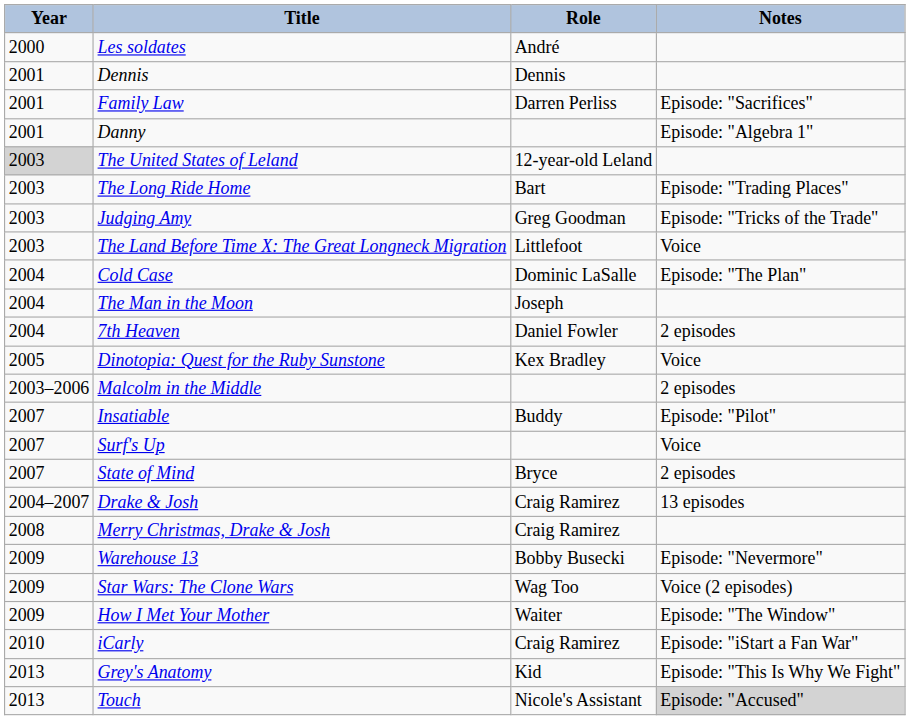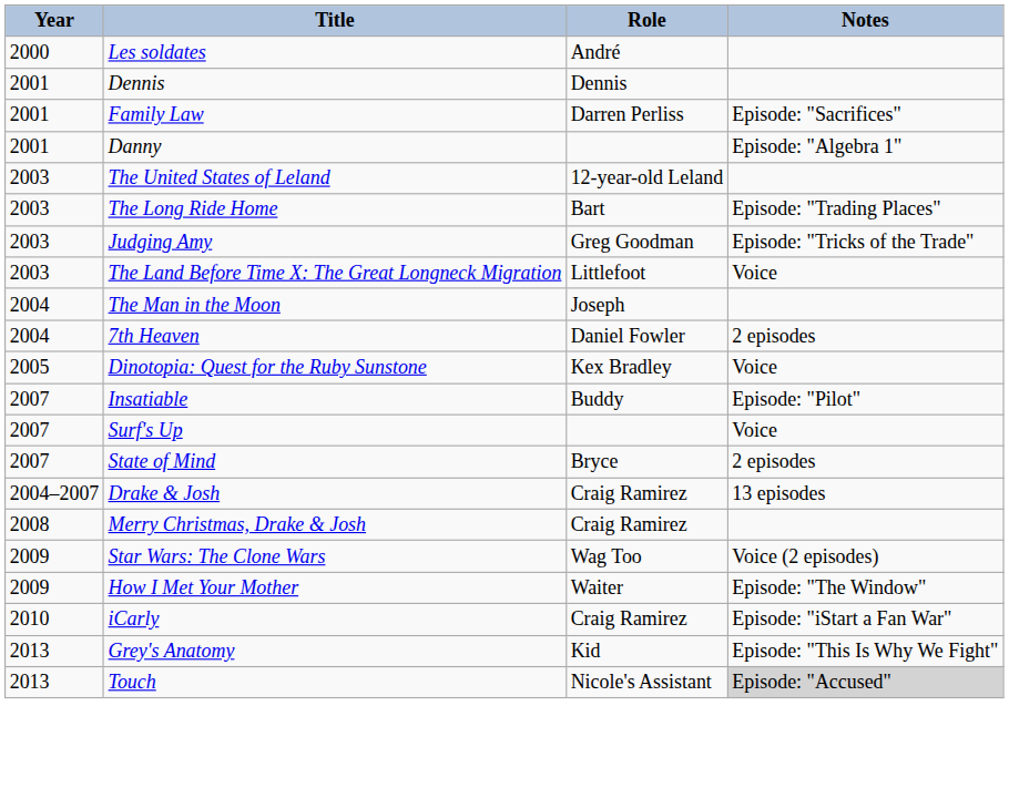 <table class="wikitable">
 <tr>
 <th style="background:#B0C4DE;">Year</th>
 <th style="background:#B0C4DE;">Title</th>
 <th style="background:#B0C4DE;">Role</th>
 <th style="background:#B0C4DE;">Notes</th>
 </tr>
 <tr>
 <td>2000</td>
 <td><em><a href='#'>Les soldates</a></em></td>
 <td>André</td>
 <td></td>
 </tr>
 <tr>
 <td>2001</td>
 <td><em>Dennis</em></td>
 <td>Dennis</td>
 <td></td>
 </tr>
 <tr>
 <td>2001</td>
 <td><em><a href='#'>Family Law</a></em></td>
 <td>Darren Perliss</td>
 <td>Episode: "Sacrifices"</td>
 </tr>
 <tr>
 <td>2001</td>
 <td><em>Danny</em></td>
 <td></td>
 <td>Episode: "Algebra 1"</td>
 </tr>
 <tr>
-<td style="background: lightgrey;">2003</td>
+<td>2003</td>
 <td><em><a href='#'>The United States of Leland</a></em></td>
 <td>12-year-old Leland</td>
 <td></td>
 </tr>
 <tr>
 <td>2003</td>
 <td><em><a href='#'>The Long Ride Home</a></em></td>
 <td>Bart</td>
 <td>Episode: "Trading Places"</td>
 </tr>
 <tr>
 <td>2003</td>
 <td><em><a href='#'>Judging Amy</a></em></td>
 <td>Greg Goodman</td>
 <td>Episode: "Tricks of the Trade"</td>
 </tr>
 <tr>
 <td>2003</td>
 <td><em><a href='#'>The Land Before Time X: The Great Longneck Migration</a></em></td>
 <td>Littlefoot</td>
 <td>Voice</td>
 </tr>
 <tr>
 <td>2004</td>
-<td><em><a href='#'>Cold Case</a></em></td>
-<td>Dominic LaSalle</td>
-<td>Episode: "The Plan"</td>
-</tr>
-<tr>
-<td>2004</td>
 <td><em><a href='#'>The Man in the Moon</a></em></td>
 <td>Joseph</td>
 <td></td>
 </tr>
 <tr>
 <td>2004</td>
 <td><em><a href='#'>7th Heaven</a></em></td>
 <td>Daniel Fowler</td>
 <td>2 episodes</td>
 </tr>
 <tr>
 <td>2005</td>
 <td><em><a href='#'>Dinotopia: Quest for the Ruby Sunstone</a></em></td>
 <td>Kex Bradley</td>
 <td>Voice</td>
-</tr>
-<tr>
-<td>2003–2006</td>
-<td><em><a href='#'>Malcolm in the Middle</a></em></td>
-<td></td>
-<td>2 episodes</td>
 </tr>
 <tr>
 <td>2007</td>
 <td><em><a href='#'>Insatiable</a></em></td>
 <td>Buddy</td>
 <td>Episode: "Pilot"</td>
 </tr>
 <tr>
 <td>2007</td>
 <td><em><a href='#'>Surf's Up</a></em></td>
 <td></td>
 <td>Voice</td>
 </tr>
 <tr>
 <td>2007</td>
 <td><em><a href='#'>State of Mind</a></em></td>
 <td>Bryce</td>
 <td>2 episodes</td>
 </tr>
 <tr>
 <td>2004–2007</td>
 <td><em><a href='#'>Drake & Josh</a></em></td>
 <td>Craig Ramirez</td>
 <td>13 episodes</td>
 </tr>
 <tr>
 <td>2008</td>
 <td><em><a href='#'>Merry Christmas, Drake & Josh</a></em></td>
 <td>Craig Ramirez</td>
 <td></td>
 </tr>
 <tr>
 <td>2009</td>
-<td><em><a href='#'>Warehouse 13</a></em></td>
-<td>Bobby Busecki</td>
-<td>Episode: "Nevermore"</td>
-</tr>
-<tr>
-<td>2009</td>
 <td><em><a href='#'>Star Wars: The Clone Wars</a></em></td>
 <td>Wag Too</td>
 <td>Voice (2 episodes)</td>
 </tr>
 <tr>
 <td>2009</td>
 <td><em><a href='#'>How I Met Your Mother</a></em></td>
 <td>Waiter</td>
 <td>Episode: "The Window"</td>
 </tr>
 <tr>
 <td>2010</td>
 <td><em><a href='#'>iCarly</a></em></td>
 <td>Craig Ramirez</td>
 <td>Episode: "iStart a Fan War"</td>
 </tr>
 <tr>
 <td>2013</td>
 <td><em><a href='#'>Grey's Anatomy</a></em></td>
 <td>Kid</td>
 <td>Episode: "This Is Why We Fight"</td>
 </tr>
 <tr>
 <td>2013</td>
 <td><em><a href='#'>Touch</a></em></td>
 <td>Nicole's Assistant</td>
 <td style="background: lightgrey;">Episode: "Accused"</td>
 </tr>
 </table>
